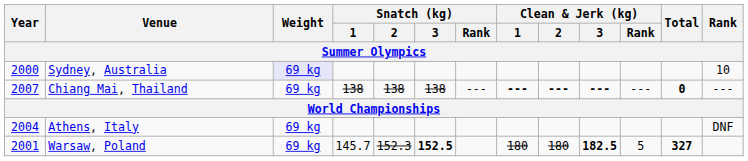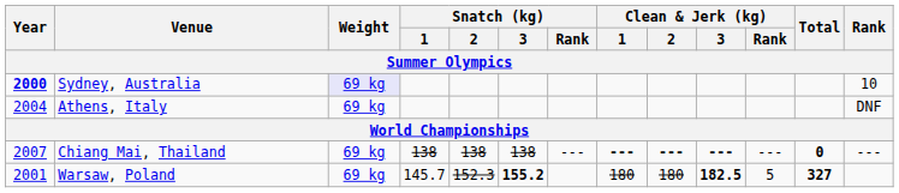 <table class = "wikitable" style="text-align:center;">
 <tr>
 <th rowspan=2 width=40>Year</th>
 <th rowspan=2 width=250>Venue</th>
 <th rowspan=2 width=60>Weight</th>
 <th colspan=4>Snatch (kg)</th>
 <th colspan=4>Clean & Jerk (kg)</th>
 <th rowspan=2 width=40>Total</th>
 <th rowspan=2 width=40>Rank</th>
 </tr>
 <tr>
 <th width=40>1</th>
 <th width=40>2</th>
 <th width=40>3</th>
 <th width=40>Rank</th>
 <th width=40>1</th>
 <th width=40>2</th>
 <th width=40>3</th>
 <th width=40>Rank</th>
 </tr>
 <tr>
 <th colspan=13><a href='#'>Summer Olympics</a></th>
 </tr>
 <tr>
-<td><a href='#'>2000</a></td>
+<td><strong><a href='#'>2000</a></strong></td>
 <td align=left> <a href='#'>Sydney</a>, <a href='#'>Australia</a></td>
 <td style="background: lavender;"><a href='#'>69 kg</a></td>
 <td></td>
 <td></td>
 <td></td>
 <td></td>
 <td></td>
 <td></td>
 <td></td>
 <td></td>
 <td></td>
 <td>10</td>
+</tr>
+<tr>
+<td><a href='#'>2004</a></td>
+<td align=left> <a href='#'>Athens</a>, <a href='#'>Italy</a></td>
+<td><a href='#'>69 kg</a></td>
+<td></td>
+<td></td>
+<td></td>
+<td></td>
+<td></td>
+<td></td>
+<td></td>
+<td></td>
+<td></td>
+<td>DNF</td>
+</tr>
+<tr>
+<th colspan=13><a href='#'>World Championships</a></th>
 </tr>
 <tr>
 <td><a href='#'>2007</a></td>
 <td align=left> <a href='#'>Chiang Mai</a>, <a href='#'>Thailand</a></td>
 <td><a href='#'>69 kg</a></td>
 <td><s>138</s></td>
 <td><s>138</s></td>
 <td><s>138</s></td>
 <td>---</td>
 <td><strong>---</strong></td>
 <td><strong>---</strong></td>
 <td><strong>---</strong></td>
 <td>---</td>
 <td><strong>0</strong></td>
 <td>---</td>
 </tr>
 <tr>
-<th colspan=13><a href='#'>World Championships</a></th>
-</tr>
-<tr>
-<td><a href='#'>2004</a></td>
-<td align=left> <a href='#'>Athens</a>, <a href='#'>Italy</a></td>
-<td><a href='#'>69 kg</a></td>
-<td></td>
-<td></td>
-<td></td>
-<td></td>
-<td></td>
-<td></td>
-<td></td>
-<td></td>
-<td></td>
-<td>DNF</td>
-</tr>
-<tr>
 <td><a href='#'>2001</a></td>
 <td align=left> <a href='#'>Warsaw</a>, <a href='#'>Poland</a></td>
 <td><a href='#'>69 kg</a></td>
 <td>145.7</td>
 <td><s>152.3</s></td>
-<td><strong>152.5</strong></td>
+<td><strong>155.2</strong></td>
 <td></td>
 <td><s>180</s></td>
 <td><s>180</s></td>
 <td><strong>182.5</strong></td>
 <td>5</td>
 <td><strong>327</strong></td>
 <td></td>
 </tr>
 </table>
